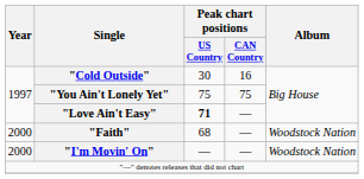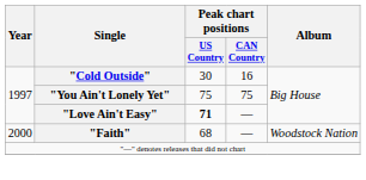 <table class="wikitable plainrowheaders" style="text-align:center;">
 <tr>
 <th rowspan="2">Year</th>
 <th rowspan="2" style="width:12em;">Single</th>
 <th colspan="2">Peak chart<br>positions</th>
 <th rowspan="2">Album</th>
 </tr>
 <tr style="font-size:smaller;">
 <th width="45"><a href='#'>US Country</a></th>
 <th width="45"><a href='#'>CAN Country</a></th>
 </tr>
 <tr>
 <td rowspan="3">1997</td>
 <th scope="row">"<a href='#'>Cold Outside</a>"</th>
 <td>30</td>
 <td>16</td>
 <td align="left" rowspan="3"><em>Big House</em></td>
 </tr>
 <tr>
 <th scope="row">"You Ain't Lonely Yet"</th>
 <td>75</td>
 <td>75</td>
 </tr>
 <tr>
 <th scope="row">"Love Ain't Easy"</th>
 <td><strong>71</strong></td>
 <td>—</td>
 </tr>
 <tr>
 <td>2000</td>
 <th scope="row">"Faith"</th>
 <td>68</td>
 <td>—</td>
 <td align="left"><em>Woodstock Nation</em></td>
 </tr>
 <tr>
-<td>2000</td>
-<th scope="row">"<a href='#'>I'm Movin' On</a>"</th>
-<td>—</td>
-<td>—</td>
-<td align="left"><em>Woodstock Nation</em></td>
-</tr>
-<tr>
 <td colspan="5" style="font-size:8pt">"—" denotes releases that did not chart</td>
 </tr>
 <tr>
 </tr>
 </table>
